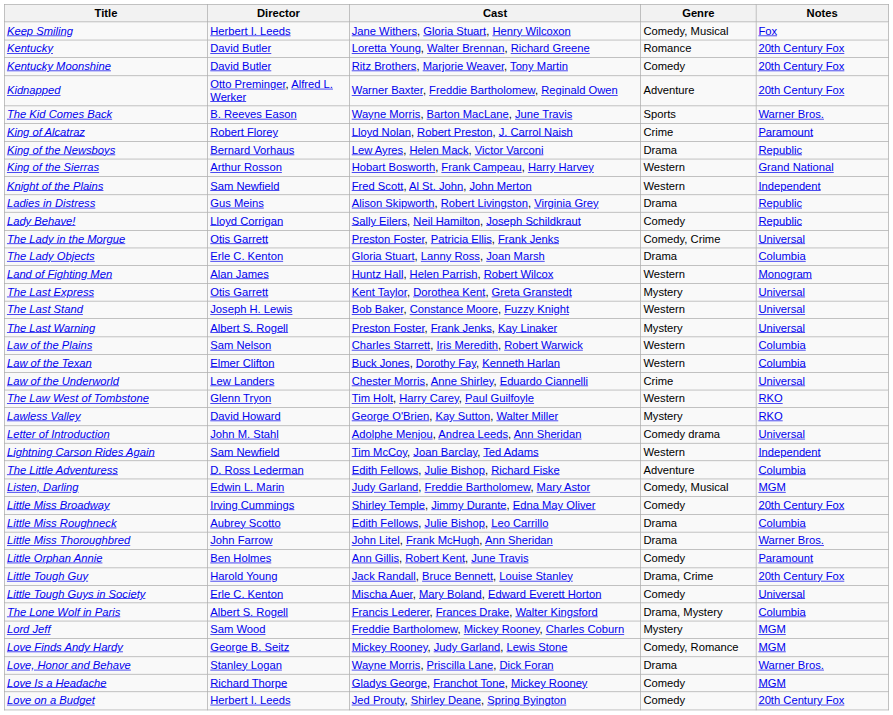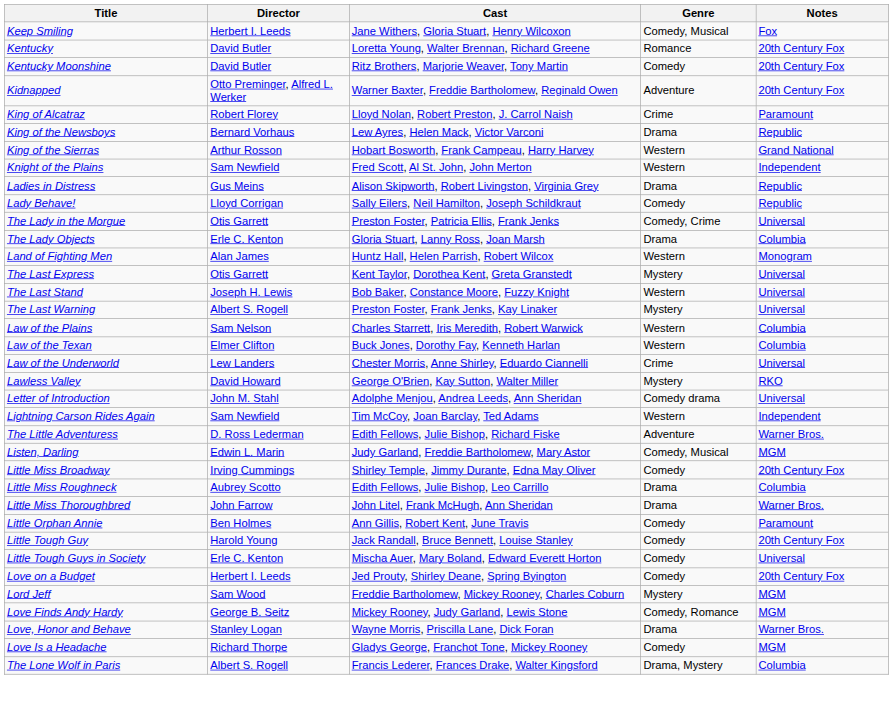 <table class="wikitable" style="width:100%;">
 <tr>
 <th style="width:23%;">Title</th>
 <th style="width:16%;">Director</th>
 <th style="width:33%;">Cast</th>
 <th style="width:13%;">Genre</th>
 <th style="width:15%;">Notes</th>
 </tr>
 <tr>
 <td><em><a href='#'>Keep Smiling</a></em></td>
 <td><a href='#'>Herbert I. Leeds</a></td>
 <td><a href='#'>Jane Withers</a>, <a href='#'>Gloria Stuart</a>, <a href='#'>Henry Wilcoxon</a></td>
 <td>Comedy, Musical</td>
 <td><a href='#'>Fox</a></td>
 </tr>
 <tr>
 <td><em><a href='#'>Kentucky</a></em></td>
 <td><a href='#'>David Butler</a></td>
 <td><a href='#'>Loretta Young</a>, <a href='#'>Walter Brennan</a>, <a href='#'>Richard Greene</a></td>
 <td>Romance</td>
 <td><a href='#'>20th Century Fox</a></td>
 </tr>
 <tr>
 <td><em><a href='#'>Kentucky Moonshine</a></em></td>
 <td><a href='#'>David Butler</a></td>
 <td><a href='#'>Ritz Brothers</a>, <a href='#'>Marjorie Weaver</a>, <a href='#'>Tony Martin</a></td>
 <td>Comedy</td>
 <td><a href='#'>20th Century Fox</a></td>
 </tr>
 <tr>
 <td><em><a href='#'>Kidnapped</a></em></td>
 <td><a href='#'>Otto Preminger</a>, <a href='#'>Alfred L. Werker</a></td>
 <td><a href='#'>Warner Baxter</a>, <a href='#'>Freddie Bartholomew</a>, <a href='#'>Reginald Owen</a></td>
 <td>Adventure</td>
 <td><a href='#'>20th Century Fox</a></td>
-</tr>
-<tr>
-<td><em><a href='#'>The Kid Comes Back</a></em></td>
-<td><a href='#'>B. Reeves Eason</a></td>
-<td><a href='#'>Wayne Morris</a>, <a href='#'>Barton MacLane</a>, <a href='#'>June Travis</a></td>
-<td>Sports</td>
-<td><a href='#'>Warner Bros.</a></td>
 </tr>
 <tr>
 <td><em><a href='#'>King of Alcatraz</a></em></td>
 <td><a href='#'>Robert Florey</a></td>
 <td><a href='#'>Lloyd Nolan</a>, <a href='#'>Robert Preston</a>, <a href='#'>J. Carrol Naish</a></td>
 <td>Crime</td>
 <td><a href='#'>Paramount</a></td>
 </tr>
 <tr>
 <td><em><a href='#'>King of the Newsboys</a></em></td>
 <td><a href='#'>Bernard Vorhaus</a></td>
 <td><a href='#'>Lew Ayres</a>, <a href='#'>Helen Mack</a>, <a href='#'>Victor Varconi</a></td>
 <td>Drama</td>
 <td><a href='#'>Republic</a></td>
 </tr>
 <tr>
 <td><em><a href='#'>King of the Sierras</a></em></td>
 <td><a href='#'>Arthur Rosson</a></td>
 <td><a href='#'>Hobart Bosworth</a>, <a href='#'>Frank Campeau</a>, <a href='#'>Harry Harvey</a></td>
 <td>Western</td>
 <td><a href='#'>Grand National</a></td>
 </tr>
 <tr>
 <td><em><a href='#'>Knight of the Plains</a></em></td>
 <td><a href='#'>Sam Newfield</a></td>
 <td><a href='#'>Fred Scott</a>, <a href='#'>Al St. John</a>, <a href='#'>John Merton</a></td>
 <td>Western</td>
 <td><a href='#'>Independent</a></td>
 </tr>
 <tr>
 <td><em><a href='#'>Ladies in Distress</a></em></td>
 <td><a href='#'>Gus Meins</a></td>
 <td><a href='#'>Alison Skipworth</a>, <a href='#'>Robert Livingston</a>, <a href='#'>Virginia Grey</a></td>
 <td>Drama</td>
 <td><a href='#'>Republic</a></td>
 </tr>
 <tr>
 <td><em><a href='#'>Lady Behave!</a></em></td>
 <td><a href='#'>Lloyd Corrigan</a></td>
 <td><a href='#'>Sally Eilers</a>, <a href='#'>Neil Hamilton</a>, <a href='#'>Joseph Schildkraut</a></td>
 <td>Comedy</td>
 <td><a href='#'>Republic</a></td>
 </tr>
 <tr>
 <td><em><a href='#'>The Lady in the Morgue</a></em></td>
 <td><a href='#'>Otis Garrett</a></td>
 <td><a href='#'>Preston Foster</a>, <a href='#'>Patricia Ellis</a>, <a href='#'>Frank Jenks</a></td>
 <td>Comedy, Crime</td>
 <td><a href='#'>Universal</a></td>
 </tr>
 <tr>
 <td><em><a href='#'>The Lady Objects</a></em></td>
 <td><a href='#'>Erle C. Kenton</a></td>
 <td><a href='#'>Gloria Stuart</a>, <a href='#'>Lanny Ross</a>, <a href='#'>Joan Marsh</a></td>
 <td>Drama</td>
 <td><a href='#'>Columbia</a></td>
 </tr>
 <tr>
 <td><em><a href='#'>Land of Fighting Men</a></em></td>
 <td><a href='#'>Alan James</a></td>
 <td><a href='#'>Huntz Hall</a>, <a href='#'>Helen Parrish</a>, <a href='#'>Robert Wilcox</a></td>
 <td>Western</td>
 <td><a href='#'>Monogram</a></td>
 </tr>
 <tr>
 <td><em><a href='#'>The Last Express</a></em></td>
 <td><a href='#'>Otis Garrett</a></td>
 <td><a href='#'>Kent Taylor</a>, <a href='#'>Dorothea Kent</a>, <a href='#'>Greta Granstedt</a></td>
 <td>Mystery</td>
 <td><a href='#'>Universal</a></td>
 </tr>
 <tr>
 <td><em><a href='#'>The Last Stand</a></em></td>
 <td><a href='#'>Joseph H. Lewis</a></td>
 <td><a href='#'>Bob Baker</a>, <a href='#'>Constance Moore</a>, <a href='#'>Fuzzy Knight</a></td>
 <td>Western</td>
 <td><a href='#'>Universal</a></td>
 </tr>
 <tr>
 <td><em><a href='#'>The Last Warning</a></em></td>
 <td><a href='#'>Albert S. Rogell</a></td>
 <td><a href='#'>Preston Foster</a>, <a href='#'>Frank Jenks</a>, <a href='#'>Kay Linaker</a></td>
 <td>Mystery</td>
 <td><a href='#'>Universal</a></td>
 </tr>
 <tr>
 <td><em><a href='#'>Law of the Plains</a></em></td>
 <td><a href='#'>Sam Nelson</a></td>
 <td><a href='#'>Charles Starrett</a>, <a href='#'>Iris Meredith</a>, <a href='#'>Robert Warwick</a></td>
 <td>Western</td>
 <td><a href='#'>Columbia</a></td>
 </tr>
 <tr>
 <td><em><a href='#'>Law of the Texan</a></em></td>
 <td><a href='#'>Elmer Clifton</a></td>
 <td><a href='#'>Buck Jones</a>, <a href='#'>Dorothy Fay</a>, <a href='#'>Kenneth Harlan</a></td>
 <td>Western</td>
 <td><a href='#'>Columbia</a></td>
 </tr>
 <tr>
 <td><em><a href='#'>Law of the Underworld</a></em></td>
 <td><a href='#'>Lew Landers</a></td>
 <td><a href='#'>Chester Morris</a>, <a href='#'>Anne Shirley</a>, <a href='#'>Eduardo Ciannelli</a></td>
 <td>Crime</td>
 <td><a href='#'>Universal</a></td>
 </tr>
 <tr>
-<td><em><a href='#'>The Law West of Tombstone</a></em></td>
-<td><a href='#'>Glenn Tryon</a></td>
-<td><a href='#'>Tim Holt</a>, <a href='#'>Harry Carey</a>, <a href='#'>Paul Guilfoyle</a></td>
-<td>Western</td>
-<td><a href='#'>RKO</a></td>
-</tr>
-<tr>
 <td><em><a href='#'>Lawless Valley</a></em></td>
 <td><a href='#'>David Howard</a></td>
 <td><a href='#'>George O'Brien</a>, <a href='#'>Kay Sutton</a>, <a href='#'>Walter Miller</a></td>
 <td>Mystery</td>
 <td><a href='#'>RKO</a></td>
 </tr>
 <tr>
 <td><em><a href='#'>Letter of Introduction</a></em></td>
 <td><a href='#'>John M. Stahl</a></td>
 <td><a href='#'>Adolphe Menjou</a>, <a href='#'>Andrea Leeds</a>, <a href='#'>Ann Sheridan</a></td>
 <td>Comedy drama</td>
 <td><a href='#'>Universal</a></td>
 </tr>
 <tr>
 <td><em><a href='#'>Lightning Carson Rides Again</a></em></td>
 <td><a href='#'>Sam Newfield</a></td>
 <td><a href='#'>Tim McCoy</a>, <a href='#'>Joan Barclay</a>, <a href='#'>Ted Adams</a></td>
 <td>Western</td>
 <td><a href='#'>Independent</a></td>
 </tr>
 <tr>
 <td><em><a href='#'>The Little Adventuress</a></em></td>
 <td><a href='#'>D. Ross Lederman</a></td>
 <td><a href='#'>Edith Fellows</a>, <a href='#'>Julie Bishop</a>, <a href='#'>Richard Fiske</a></td>
 <td>Adventure</td>
-<td><a href='#'>Columbia</a></td>
+<td><a href='#'>Warner Bros.</a></td>
 </tr>
 <tr>
 <td><em><a href='#'>Listen, Darling</a></em></td>
 <td><a href='#'>Edwin L. Marin</a></td>
 <td><a href='#'>Judy Garland</a>, <a href='#'>Freddie Bartholomew</a>, <a href='#'>Mary Astor</a></td>
 <td>Comedy, Musical</td>
 <td><a href='#'>MGM</a></td>
 </tr>
 <tr>
 <td><em><a href='#'>Little Miss Broadway</a></em></td>
 <td><a href='#'>Irving Cummings</a></td>
 <td><a href='#'>Shirley Temple</a>, <a href='#'>Jimmy Durante</a>, <a href='#'>Edna May Oliver</a></td>
 <td>Comedy</td>
 <td><a href='#'>20th Century Fox</a></td>
 </tr>
 <tr>
 <td><em><a href='#'>Little Miss Roughneck</a></em></td>
 <td><a href='#'>Aubrey Scotto</a></td>
 <td><a href='#'>Edith Fellows</a>, <a href='#'>Julie Bishop</a>, <a href='#'>Leo Carrillo</a></td>
 <td>Drama</td>
 <td><a href='#'>Columbia</a></td>
 </tr>
 <tr>
 <td><em><a href='#'>Little Miss Thoroughbred</a></em></td>
 <td><a href='#'>John Farrow</a></td>
 <td><a href='#'>John Litel</a>, <a href='#'>Frank McHugh</a>, <a href='#'>Ann Sheridan</a></td>
 <td>Drama</td>
 <td><a href='#'>Warner Bros.</a></td>
 </tr>
 <tr>
 <td><em><a href='#'>Little Orphan Annie</a></em></td>
 <td><a href='#'>Ben Holmes</a></td>
 <td><a href='#'>Ann Gillis</a>, <a href='#'>Robert Kent</a>, <a href='#'>June Travis</a></td>
 <td>Comedy</td>
 <td><a href='#'>Paramount</a></td>
 </tr>
 <tr>
 <td><em><a href='#'>Little Tough Guy</a></em></td>
 <td><a href='#'>Harold Young</a></td>
 <td><a href='#'>Jack Randall</a>, <a href='#'>Bruce Bennett</a>, <a href='#'>Louise Stanley</a></td>
-<td>Drama, Crime</td>
+<td>Comedy</td>
 <td><a href='#'>20th Century Fox</a></td>
 </tr>
 <tr>
 <td><em><a href='#'>Little Tough Guys in Society</a></em></td>
 <td><a href='#'>Erle C. Kenton</a></td>
 <td><a href='#'>Mischa Auer</a>, <a href='#'>Mary Boland</a>, <a href='#'>Edward Everett Horton</a></td>
 <td>Comedy</td>
 <td><a href='#'>Universal</a></td>
 </tr>
 <tr>
-<td><em><a href='#'>The Lone Wolf in Paris</a></em></td>
-<td><a href='#'>Albert S. Rogell</a></td>
-<td><a href='#'>Francis Lederer</a>, <a href='#'>Frances Drake</a>, <a href='#'>Walter Kingsford</a></td>
-<td>Drama, Mystery</td>
-<td><a href='#'>Columbia</a></td>
+<td><em><a href='#'>Love on a Budget</a></em></td>
+<td><a href='#'>Herbert I. Leeds</a></td>
+<td><a href='#'>Jed Prouty</a>, <a href='#'>Shirley Deane</a>, <a href='#'>Spring Byington</a></td>
+<td>Comedy</td>
+<td><a href='#'>20th Century Fox</a></td>
 </tr>
 <tr>
 <td><em><a href='#'>Lord Jeff</a></em></td>
 <td><a href='#'>Sam Wood</a></td>
 <td><a href='#'>Freddie Bartholomew</a>, <a href='#'>Mickey Rooney</a>, <a href='#'>Charles Coburn</a></td>
 <td>Mystery</td>
 <td><a href='#'>MGM</a></td>
 </tr>
 <tr>
 <td><em><a href='#'>Love Finds Andy Hardy</a></em></td>
 <td><a href='#'>George B. Seitz</a></td>
 <td><a href='#'>Mickey Rooney</a>, <a href='#'>Judy Garland</a>, <a href='#'>Lewis Stone</a></td>
 <td>Comedy, Romance</td>
 <td><a href='#'>MGM</a></td>
 </tr>
 <tr>
 <td><em><a href='#'>Love, Honor and Behave</a></em></td>
 <td><a href='#'>Stanley Logan</a></td>
 <td><a href='#'>Wayne Morris</a>, <a href='#'>Priscilla Lane</a>, <a href='#'>Dick Foran</a></td>
 <td>Drama</td>
 <td><a href='#'>Warner Bros.</a></td>
 </tr>
 <tr>
 <td><em><a href='#'>Love Is a Headache</a></em></td>
 <td><a href='#'>Richard Thorpe</a></td>
 <td><a href='#'>Gladys George</a>, <a href='#'>Franchot Tone</a>, <a href='#'>Mickey Rooney</a></td>
 <td>Comedy</td>
 <td><a href='#'>MGM</a></td>
 </tr>
 <tr>
-<td><em><a href='#'>Love on a Budget</a></em></td>
-<td><a href='#'>Herbert I. Leeds</a></td>
-<td><a href='#'>Jed Prouty</a>, <a href='#'>Shirley Deane</a>, <a href='#'>Spring Byington</a></td>
-<td>Comedy</td>
-<td><a href='#'>20th Century Fox</a></td>
+<td><em><a href='#'>The Lone Wolf in Paris</a></em></td>
+<td><a href='#'>Albert S. Rogell</a></td>
+<td><a href='#'>Francis Lederer</a>, <a href='#'>Frances Drake</a>, <a href='#'>Walter Kingsford</a></td>
+<td>Drama, Mystery</td>
+<td><a href='#'>Columbia</a></td>
 </tr>
 </table>
